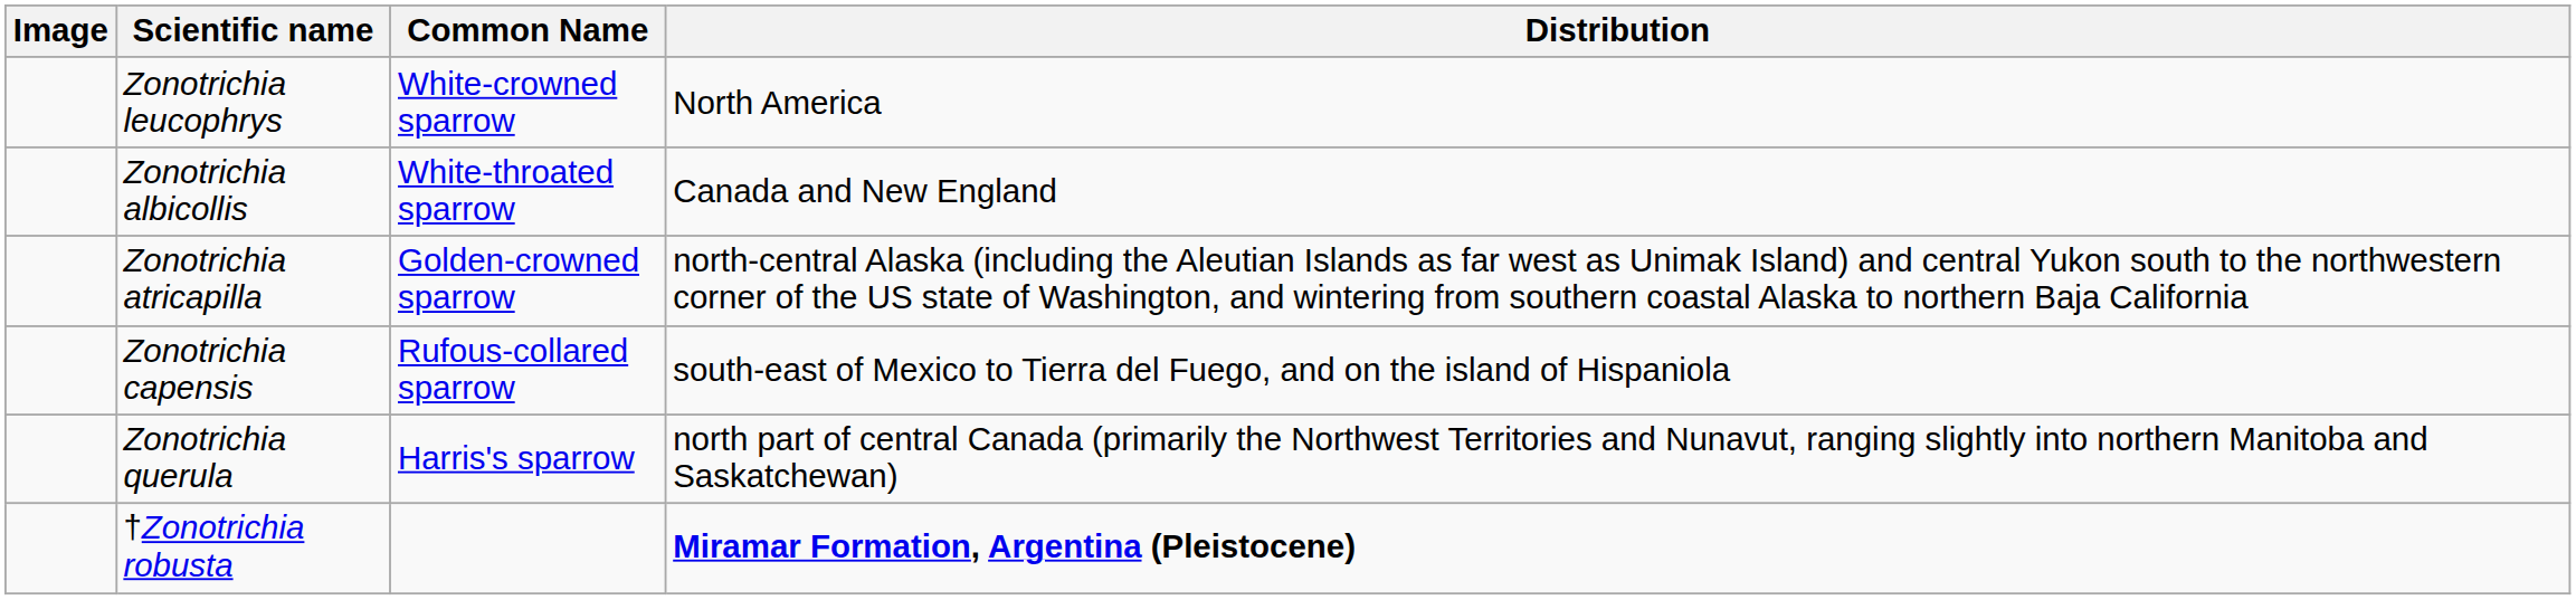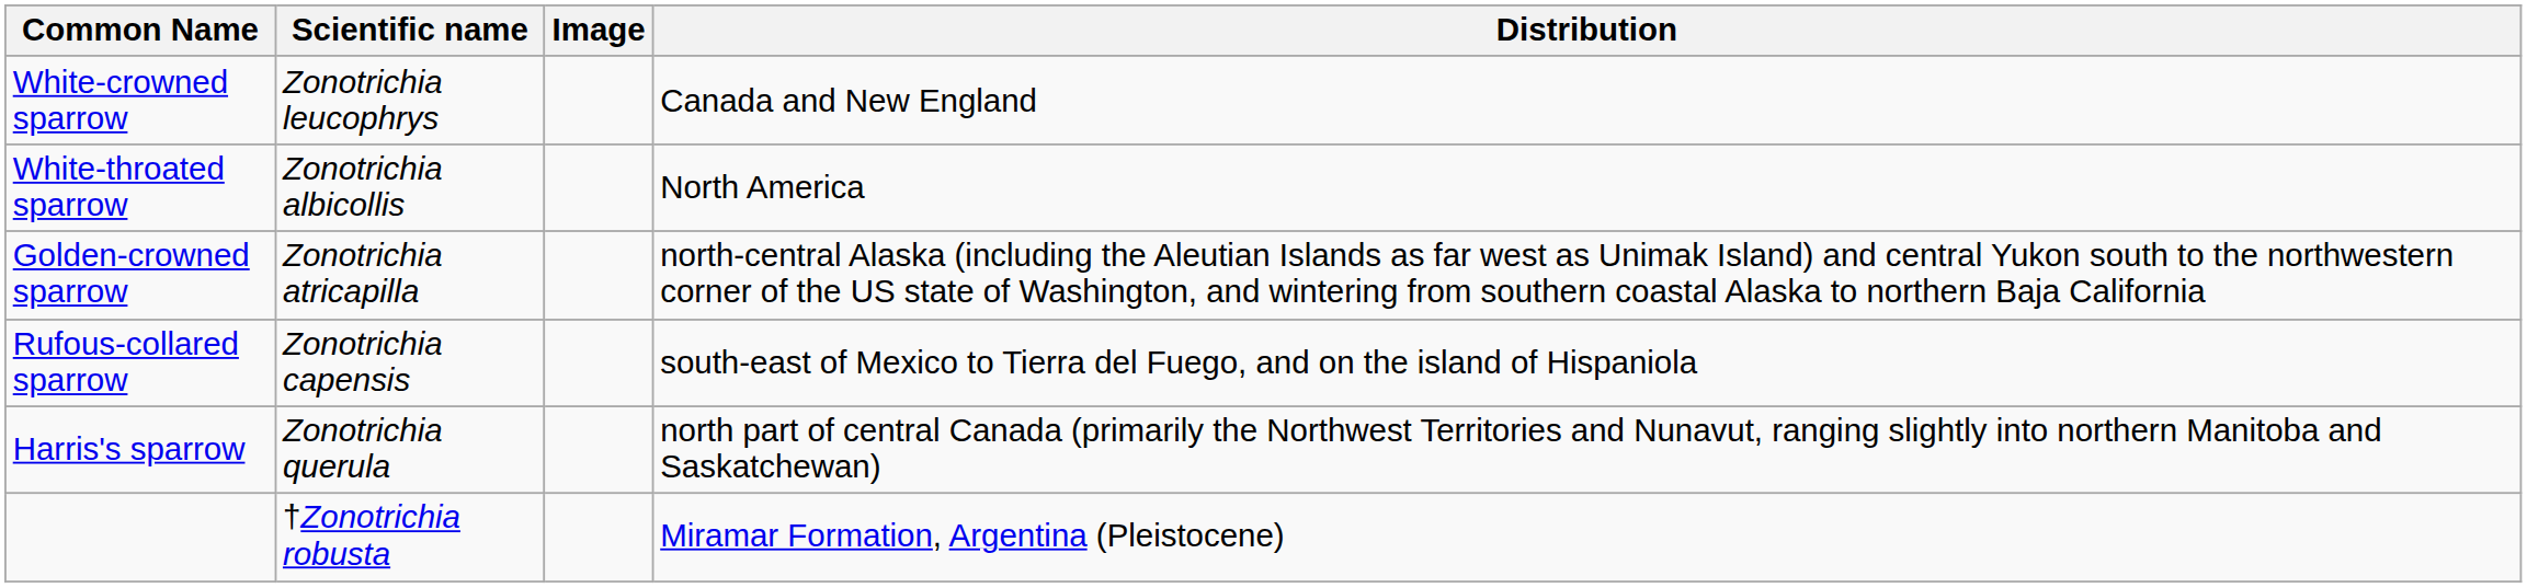 <table class="wikitable">
 <tr>
+<th>Common Name</th>
+<th>Scientific name</th>
 <th>Image</th>
-<th>Scientific name</th>
-<th>Common Name</th>
 <th>Distribution</th>
 </tr>
 <tr>
+<td><a href='#'>White-crowned sparrow</a></td>
+<td><em>Zonotrichia leucophrys</em></td>
 <td></td>
-<td><em>Zonotrichia leucophrys</em></td>
-<td><a href='#'>White-crowned sparrow</a></td>
+<td>Canada and New England</td>
+</tr>
+<tr>
+<td><a href='#'>White-throated sparrow</a></td>
+<td><em>Zonotrichia albicollis</em></td>
+<td></td>
 <td>North America</td>
 </tr>
 <tr>
+<td><a href='#'>Golden-crowned sparrow</a></td>
+<td><em>Zonotrichia atricapilla</em></td>
 <td></td>
-<td><em>Zonotrichia albicollis</em></td>
-<td><a href='#'>White-throated sparrow</a></td>
-<td>Canada and New England</td>
-</tr>
-<tr>
-<td></td>
-<td><em>Zonotrichia atricapilla</em></td>
-<td><a href='#'>Golden-crowned sparrow</a></td>
 <td>north-central Alaska (including the Aleutian Islands as far west as Unimak Island) and central Yukon south to the northwestern corner of the US state of Washington, and wintering from southern coastal Alaska to northern Baja California</td>
 </tr>
 <tr>
+<td><a href='#'>Rufous-collared sparrow</a></td>
+<td><em>Zonotrichia capensis</em></td>
 <td></td>
-<td><em>Zonotrichia capensis</em></td>
-<td><a href='#'>Rufous-collared sparrow</a></td>
 <td>south-east of Mexico to Tierra del Fuego, and on the island of Hispaniola</td>
 </tr>
 <tr>
+<td><a href='#'>Harris's sparrow</a></td>
+<td><em>Zonotrichia querula</em></td>
 <td></td>
-<td><em>Zonotrichia querula</em></td>
-<td><a href='#'>Harris's sparrow</a></td>
 <td>north part of central Canada (primarily the Northwest Territories and Nunavut, ranging slightly into northern Manitoba and Saskatchewan)</td>
 </tr>
 <tr>
 <td></td>
 <td>†<em><a href='#'>Zonotrichia robusta</a></em></td>
 <td></td>
-<td><strong><a href='#'>Miramar Formation</a>, <a href='#'>Argentina</a> (Pleistocene)</strong></td>
+<td><a href='#'>Miramar Formation</a>, <a href='#'>Argentina</a> (Pleistocene)</td>
 </tr>
 </table>
